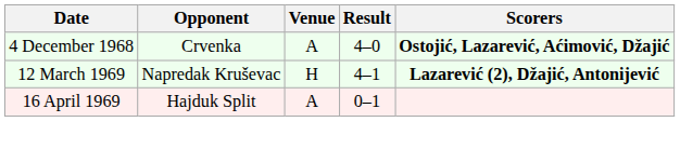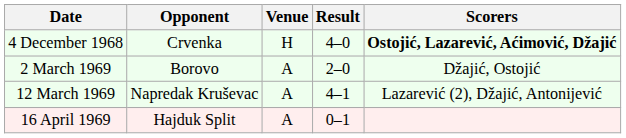 <table class="wikitable sortable" style="font-size:100%; text-align:center">
 <tr>
 <th>Date</th>
 <th>Opponent</th>
 <th>Venue</th>
 <th>Result</th>
 <th>Scorers</th>
 </tr>
 <tr bgcolor = "#EEFFEE">
 <td>4 December 1968</td>
 <td>Crvenka</td>
-<td>A</td>
+<td>H</td>
 <td>4–0</td>
 <td><strong>Ostojić, Lazarević, Aćimović, Džajić</strong></td>
 </tr>
 <tr bgcolor = "#EEFFEE">
+<td>2 March 1969</td>
+<td>Borovo</td>
+<td>A</td>
+<td>2–0</td>
+<td>Džajić, Ostojić</td>
+</tr>
+<tr bgcolor = "#EEFFEE">
 <td>12 March 1969</td>
 <td>Napredak Kruševac</td>
-<td>H</td>
+<td>A</td>
 <td>4–1</td>
-<td><strong>Lazarević (2), Džajić, Antonijević</strong></td>
+<td>Lazarević (2), Džajić, Antonijević</td>
 </tr>
 <tr bgcolor = "#FFEEEE">
 <td>16 April 1969</td>
 <td>Hajduk Split</td>
 <td>A</td>
 <td>0–1</td>
 <td></td>
 </tr>
 </table>
